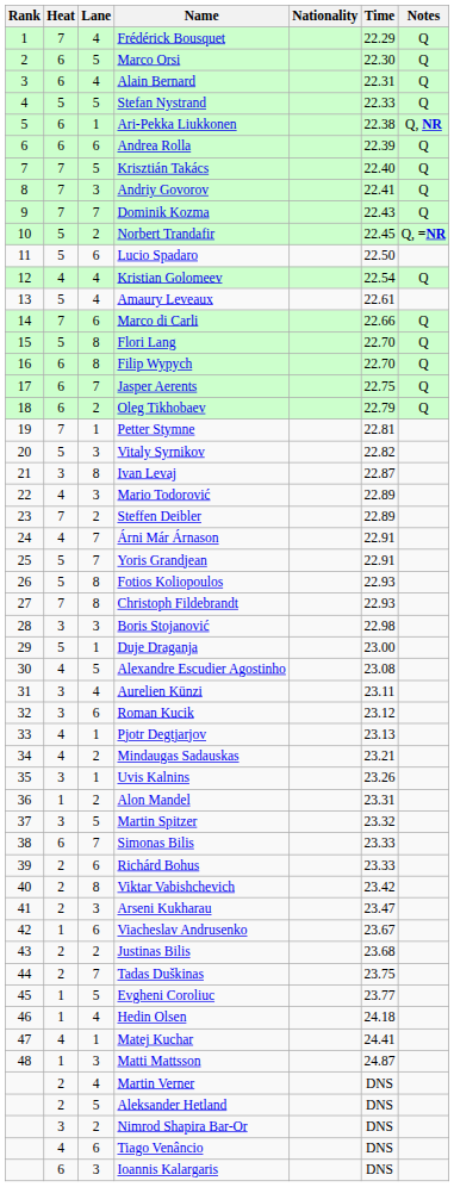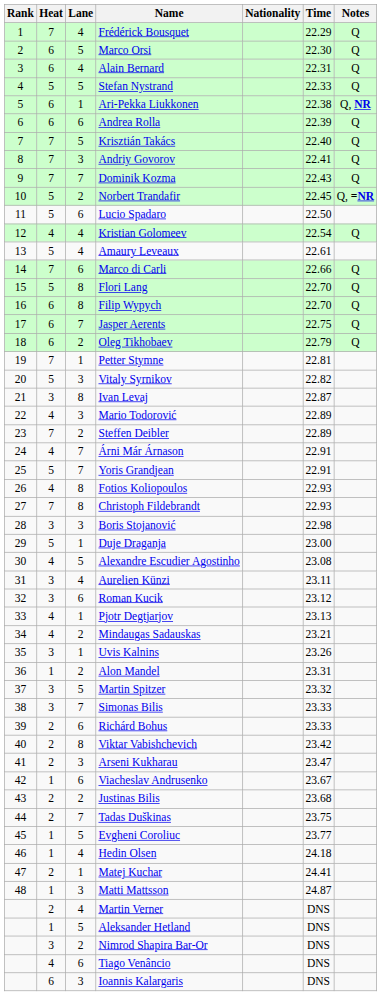 <table class="wikitable sortable" style="text-align:center">
 <tr>
 <th>Rank</th>
 <th>Heat</th>
 <th>Lane</th>
 <th>Name</th>
 <th>Nationality</th>
 <th>Time</th>
 <th>Notes</th>
 </tr>
 <tr bgcolor=ccffcc>
 <td>1</td>
 <td>7</td>
 <td>4</td>
 <td align=left><a href='#'>Frédérick Bousquet</a></td>
 <td align=left></td>
 <td>22.29</td>
 <td>Q</td>
 </tr>
 <tr bgcolor=ccffcc>
 <td>2</td>
 <td>6</td>
 <td>5</td>
 <td align=left><a href='#'>Marco Orsi</a></td>
 <td align=left></td>
 <td>22.30</td>
 <td>Q</td>
 </tr>
 <tr bgcolor=ccffcc>
 <td>3</td>
 <td>6</td>
 <td>4</td>
 <td align=left><a href='#'>Alain Bernard</a></td>
 <td align=left></td>
 <td>22.31</td>
 <td>Q</td>
 </tr>
 <tr bgcolor=ccffcc>
 <td>4</td>
 <td>5</td>
 <td>5</td>
 <td align=left><a href='#'>Stefan Nystrand</a></td>
 <td align=left></td>
 <td>22.33</td>
 <td>Q</td>
 </tr>
 <tr bgcolor=ccffcc>
 <td>5</td>
 <td>6</td>
 <td>1</td>
 <td align=left><a href='#'>Ari-Pekka Liukkonen</a></td>
 <td align=left></td>
 <td>22.38</td>
 <td>Q, <strong><a href='#'>NR</a></strong></td>
 </tr>
 <tr bgcolor=ccffcc>
 <td>6</td>
 <td>6</td>
 <td>6</td>
 <td align=left><a href='#'>Andrea Rolla</a></td>
 <td align=left></td>
 <td>22.39</td>
 <td>Q</td>
 </tr>
 <tr bgcolor=ccffcc>
 <td>7</td>
 <td>7</td>
 <td>5</td>
 <td align=left><a href='#'>Krisztián Takács</a></td>
 <td align=left></td>
 <td>22.40</td>
 <td>Q</td>
 </tr>
 <tr bgcolor=ccffcc>
 <td>8</td>
 <td>7</td>
 <td>3</td>
 <td align=left><a href='#'>Andriy Govorov</a></td>
 <td align=left></td>
 <td>22.41</td>
 <td>Q</td>
 </tr>
 <tr bgcolor=ccffcc>
 <td>9</td>
 <td>7</td>
 <td>7</td>
 <td align=left><a href='#'>Dominik Kozma</a></td>
 <td align=left></td>
 <td>22.43</td>
 <td>Q</td>
 </tr>
 <tr bgcolor=ccffcc>
 <td>10</td>
 <td>5</td>
 <td>2</td>
 <td align=left><a href='#'>Norbert Trandafir</a></td>
 <td align=left></td>
 <td>22.45</td>
 <td>Q, <strong>=<a href='#'>NR</a></strong></td>
 </tr>
 <tr>
 <td>11</td>
 <td>5</td>
 <td>6</td>
 <td align=left><a href='#'>Lucio Spadaro</a></td>
 <td align=left></td>
 <td>22.50</td>
 <td></td>
 </tr>
 <tr bgcolor=ccffcc>
 <td>12</td>
 <td>4</td>
 <td>4</td>
 <td align=left><a href='#'>Kristian Golomeev</a></td>
 <td align=left></td>
 <td>22.54</td>
 <td>Q</td>
 </tr>
 <tr>
 <td>13</td>
 <td>5</td>
 <td>4</td>
 <td align=left><a href='#'>Amaury Leveaux</a></td>
 <td align=left></td>
 <td>22.61</td>
 <td></td>
 </tr>
 <tr bgcolor=ccffcc>
 <td>14</td>
 <td>7</td>
 <td>6</td>
 <td align=left><a href='#'>Marco di Carli</a></td>
 <td align=left></td>
 <td>22.66</td>
 <td>Q</td>
 </tr>
 <tr bgcolor=ccffcc>
 <td>15</td>
 <td>5</td>
 <td>8</td>
 <td align=left><a href='#'>Flori Lang</a></td>
 <td align=left></td>
 <td>22.70</td>
 <td>Q</td>
 </tr>
 <tr bgcolor=ccffcc>
 <td>16</td>
 <td>6</td>
 <td>8</td>
 <td align=left><a href='#'>Filip Wypych</a></td>
 <td align=left></td>
 <td>22.70</td>
 <td>Q</td>
 </tr>
 <tr bgcolor=ccffcc>
 <td>17</td>
 <td>6</td>
 <td>7</td>
 <td align=left><a href='#'>Jasper Aerents</a></td>
 <td align=left></td>
 <td>22.75</td>
 <td>Q</td>
 </tr>
 <tr bgcolor=ccffcc>
 <td>18</td>
 <td>6</td>
 <td>2</td>
 <td align=left><a href='#'>Oleg Tikhobaev</a></td>
 <td align=left></td>
 <td>22.79</td>
 <td>Q</td>
 </tr>
 <tr>
 <td>19</td>
 <td>7</td>
 <td>1</td>
 <td align=left><a href='#'>Petter Stymne</a></td>
 <td align=left></td>
 <td>22.81</td>
 <td></td>
 </tr>
 <tr>
 <td>20</td>
 <td>5</td>
 <td>3</td>
 <td align=left><a href='#'>Vitaly Syrnikov</a></td>
 <td align=left></td>
 <td>22.82</td>
 <td></td>
 </tr>
 <tr>
 <td>21</td>
 <td>3</td>
 <td>8</td>
 <td align=left><a href='#'>Ivan Levaj</a></td>
 <td align=left></td>
 <td>22.87</td>
 <td></td>
 </tr>
 <tr>
 <td>22</td>
 <td>4</td>
 <td>3</td>
 <td align=left><a href='#'>Mario Todorović</a></td>
 <td align=left></td>
 <td>22.89</td>
 <td></td>
 </tr>
 <tr>
 <td>23</td>
 <td>7</td>
 <td>2</td>
 <td align=left><a href='#'>Steffen Deibler</a></td>
 <td align=left></td>
 <td>22.89</td>
 <td></td>
 </tr>
 <tr>
 <td>24</td>
 <td>4</td>
 <td>7</td>
 <td align=left><a href='#'>Árni Már Árnason</a></td>
 <td align=left></td>
 <td>22.91</td>
 <td></td>
 </tr>
 <tr>
 <td>25</td>
 <td>5</td>
 <td>7</td>
 <td align=left><a href='#'>Yoris Grandjean</a></td>
 <td align=left></td>
 <td>22.91</td>
 <td></td>
 </tr>
 <tr>
 <td>26</td>
-<td>5</td>
+<td>4</td>
 <td>8</td>
 <td align=left><a href='#'>Fotios Koliopoulos</a></td>
 <td align=left></td>
 <td>22.93</td>
 <td></td>
 </tr>
 <tr>
 <td>27</td>
 <td>7</td>
 <td>8</td>
 <td align=left><a href='#'>Christoph Fildebrandt</a></td>
 <td align=left></td>
 <td>22.93</td>
 <td></td>
 </tr>
 <tr>
 <td>28</td>
 <td>3</td>
 <td>3</td>
 <td align=left><a href='#'>Boris Stojanović</a></td>
 <td align=left></td>
 <td>22.98</td>
 <td></td>
 </tr>
 <tr>
 <td>29</td>
 <td>5</td>
 <td>1</td>
 <td align=left><a href='#'>Duje Draganja</a></td>
 <td align=left></td>
 <td>23.00</td>
 <td></td>
 </tr>
 <tr>
 <td>30</td>
 <td>4</td>
 <td>5</td>
 <td align=left><a href='#'>Alexandre Escudier Agostinho</a></td>
 <td align=left></td>
 <td>23.08</td>
 <td></td>
 </tr>
 <tr>
 <td>31</td>
 <td>3</td>
 <td>4</td>
 <td align=left><a href='#'>Aurelien Künzi</a></td>
 <td align=left></td>
 <td>23.11</td>
 <td></td>
 </tr>
 <tr>
 <td>32</td>
 <td>3</td>
 <td>6</td>
 <td align=left><a href='#'>Roman Kucik</a></td>
 <td align=left></td>
 <td>23.12</td>
 <td></td>
 </tr>
 <tr>
 <td>33</td>
 <td>4</td>
 <td>1</td>
 <td align=left><a href='#'>Pjotr Degtjarjov</a></td>
 <td align=left></td>
 <td>23.13</td>
 <td></td>
 </tr>
 <tr>
 <td>34</td>
 <td>4</td>
 <td>2</td>
 <td align=left><a href='#'>Mindaugas Sadauskas</a></td>
 <td align=left></td>
 <td>23.21</td>
 <td></td>
 </tr>
 <tr>
 <td>35</td>
 <td>3</td>
 <td>1</td>
 <td align=left><a href='#'>Uvis Kalnins</a></td>
 <td align=left></td>
 <td>23.26</td>
 <td></td>
 </tr>
 <tr>
 <td>36</td>
 <td>1</td>
 <td>2</td>
 <td align=left><a href='#'>Alon Mandel</a></td>
 <td align=left></td>
 <td>23.31</td>
 <td></td>
 </tr>
 <tr>
 <td>37</td>
 <td>3</td>
 <td>5</td>
 <td align=left><a href='#'>Martin Spitzer</a></td>
 <td align=left></td>
 <td>23.32</td>
 <td></td>
 </tr>
 <tr>
 <td>38</td>
-<td>6</td>
+<td>3</td>
 <td>7</td>
 <td align=left><a href='#'>Simonas Bilis</a></td>
 <td align=left></td>
 <td>23.33</td>
 <td></td>
 </tr>
 <tr>
 <td>39</td>
 <td>2</td>
 <td>6</td>
 <td align=left><a href='#'>Richárd Bohus</a></td>
 <td align=left></td>
 <td>23.33</td>
 <td></td>
 </tr>
 <tr>
 <td>40</td>
 <td>2</td>
 <td>8</td>
 <td align=left><a href='#'>Viktar Vabishchevich</a></td>
 <td align=left></td>
 <td>23.42</td>
 <td></td>
 </tr>
 <tr>
 <td>41</td>
 <td>2</td>
 <td>3</td>
 <td align=left><a href='#'>Arseni Kukharau</a></td>
 <td align=left></td>
 <td>23.47</td>
 <td></td>
 </tr>
 <tr>
 <td>42</td>
 <td>1</td>
 <td>6</td>
 <td align=left><a href='#'>Viacheslav Andrusenko</a></td>
 <td align=left></td>
 <td>23.67</td>
 <td></td>
 </tr>
 <tr>
 <td>43</td>
 <td>2</td>
 <td>2</td>
 <td align=left><a href='#'>Justinas Bilis</a></td>
 <td align=left></td>
 <td>23.68</td>
 <td></td>
 </tr>
 <tr>
 <td>44</td>
 <td>2</td>
 <td>7</td>
 <td align=left><a href='#'>Tadas Duškinas</a></td>
 <td align=left></td>
 <td>23.75</td>
 <td></td>
 </tr>
 <tr>
 <td>45</td>
 <td>1</td>
 <td>5</td>
 <td align=left><a href='#'>Evgheni Coroliuc</a></td>
 <td align=left></td>
 <td>23.77</td>
 <td></td>
 </tr>
 <tr>
 <td>46</td>
 <td>1</td>
 <td>4</td>
 <td align=left><a href='#'>Hedin Olsen</a></td>
 <td align=left></td>
 <td>24.18</td>
 <td></td>
 </tr>
 <tr>
 <td>47</td>
-<td>4</td>
+<td>2</td>
 <td>1</td>
 <td align=left><a href='#'>Matej Kuchar</a></td>
 <td align=left></td>
 <td>24.41</td>
 <td></td>
 </tr>
 <tr>
 <td>48</td>
 <td>1</td>
 <td>3</td>
 <td align=left><a href='#'>Matti Mattsson</a></td>
 <td align=left></td>
 <td>24.87</td>
 <td></td>
 </tr>
 <tr>
 <td></td>
 <td>2</td>
 <td>4</td>
 <td align=left><a href='#'>Martin Verner</a></td>
 <td align=left></td>
 <td>DNS</td>
 <td></td>
 </tr>
 <tr>
 <td></td>
-<td>2</td>
+<td>1</td>
 <td>5</td>
 <td align=left><a href='#'>Aleksander Hetland</a></td>
 <td align=left></td>
 <td>DNS</td>
 <td></td>
 </tr>
 <tr>
 <td></td>
 <td>3</td>
 <td>2</td>
 <td align=left><a href='#'>Nimrod Shapira Bar-Or</a></td>
 <td align=left></td>
 <td>DNS</td>
 <td></td>
 </tr>
 <tr>
 <td></td>
 <td>4</td>
 <td>6</td>
 <td align=left><a href='#'>Tiago Venâncio</a></td>
 <td align=left></td>
 <td>DNS</td>
 <td></td>
 </tr>
 <tr>
 <td></td>
 <td>6</td>
 <td>3</td>
 <td align=left><a href='#'>Ioannis Kalargaris</a></td>
 <td align=left></td>
 <td>DNS</td>
 <td></td>
 </tr>
 </table>
